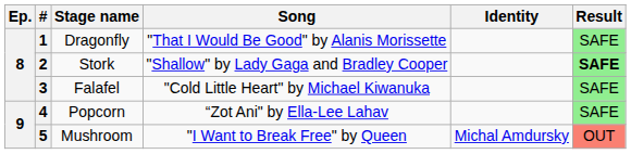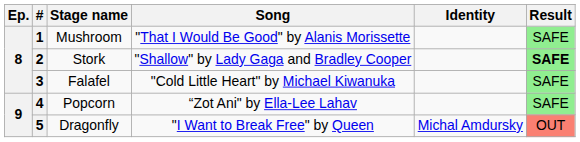 <table class="wikitable plainrowheaders" style="text-align: center;">
 <tr>
 <th>Ep.</th>
 <th>#</th>
 <th>Stage name</th>
 <th>Song</th>
 <th>Identity</th>
 <th>Result</th>
 </tr>
 <tr>
 <th rowspan="3">8</th>
 <th>1</th>
-<td>Dragonfly</td>
+<td>Mushroom</td>
 <td>"<a href='#'>That I Would Be Good</a>" by <a href='#'>Alanis Morissette</a></td>
 <td></td>
 <td bgcolor="lightgreen">SAFE</td>
 </tr>
 <tr>
 <th>2</th>
 <td>Stork</td>
 <td>"<a href='#'>Shallow</a>" by <a href='#'>Lady Gaga</a> and <a href='#'>Bradley Cooper</a></td>
 <td></td>
 <td bgcolor="lightgreen"><strong>SAFE</strong></td>
 </tr>
 <tr>
 <th>3</th>
 <td>Falafel</td>
 <td>"Cold Little Heart" by <a href='#'>Michael Kiwanuka</a></td>
 <td></td>
 <td bgcolor="lightgreen">SAFE</td>
 </tr>
 <tr>
 <th rowspan="2">9</th>
 <th>4</th>
 <td>Popcorn</td>
 <td>“Zot Ani" by <a href='#'>Ella-Lee Lahav</a></td>
 <td></td>
 <td bgcolor="lightgreen">SAFE</td>
 </tr>
 <tr>
 <th>5</th>
-<td>Mushroom</td>
+<td>Dragonfly</td>
 <td>"<a href='#'>I Want to Break Free</a>" by <a href='#'>Queen</a></td>
 <td><a href='#'>Michal Amdursky</a></td>
 <td bgcolor="salmon">OUT</td>
 </tr>
 </table>
